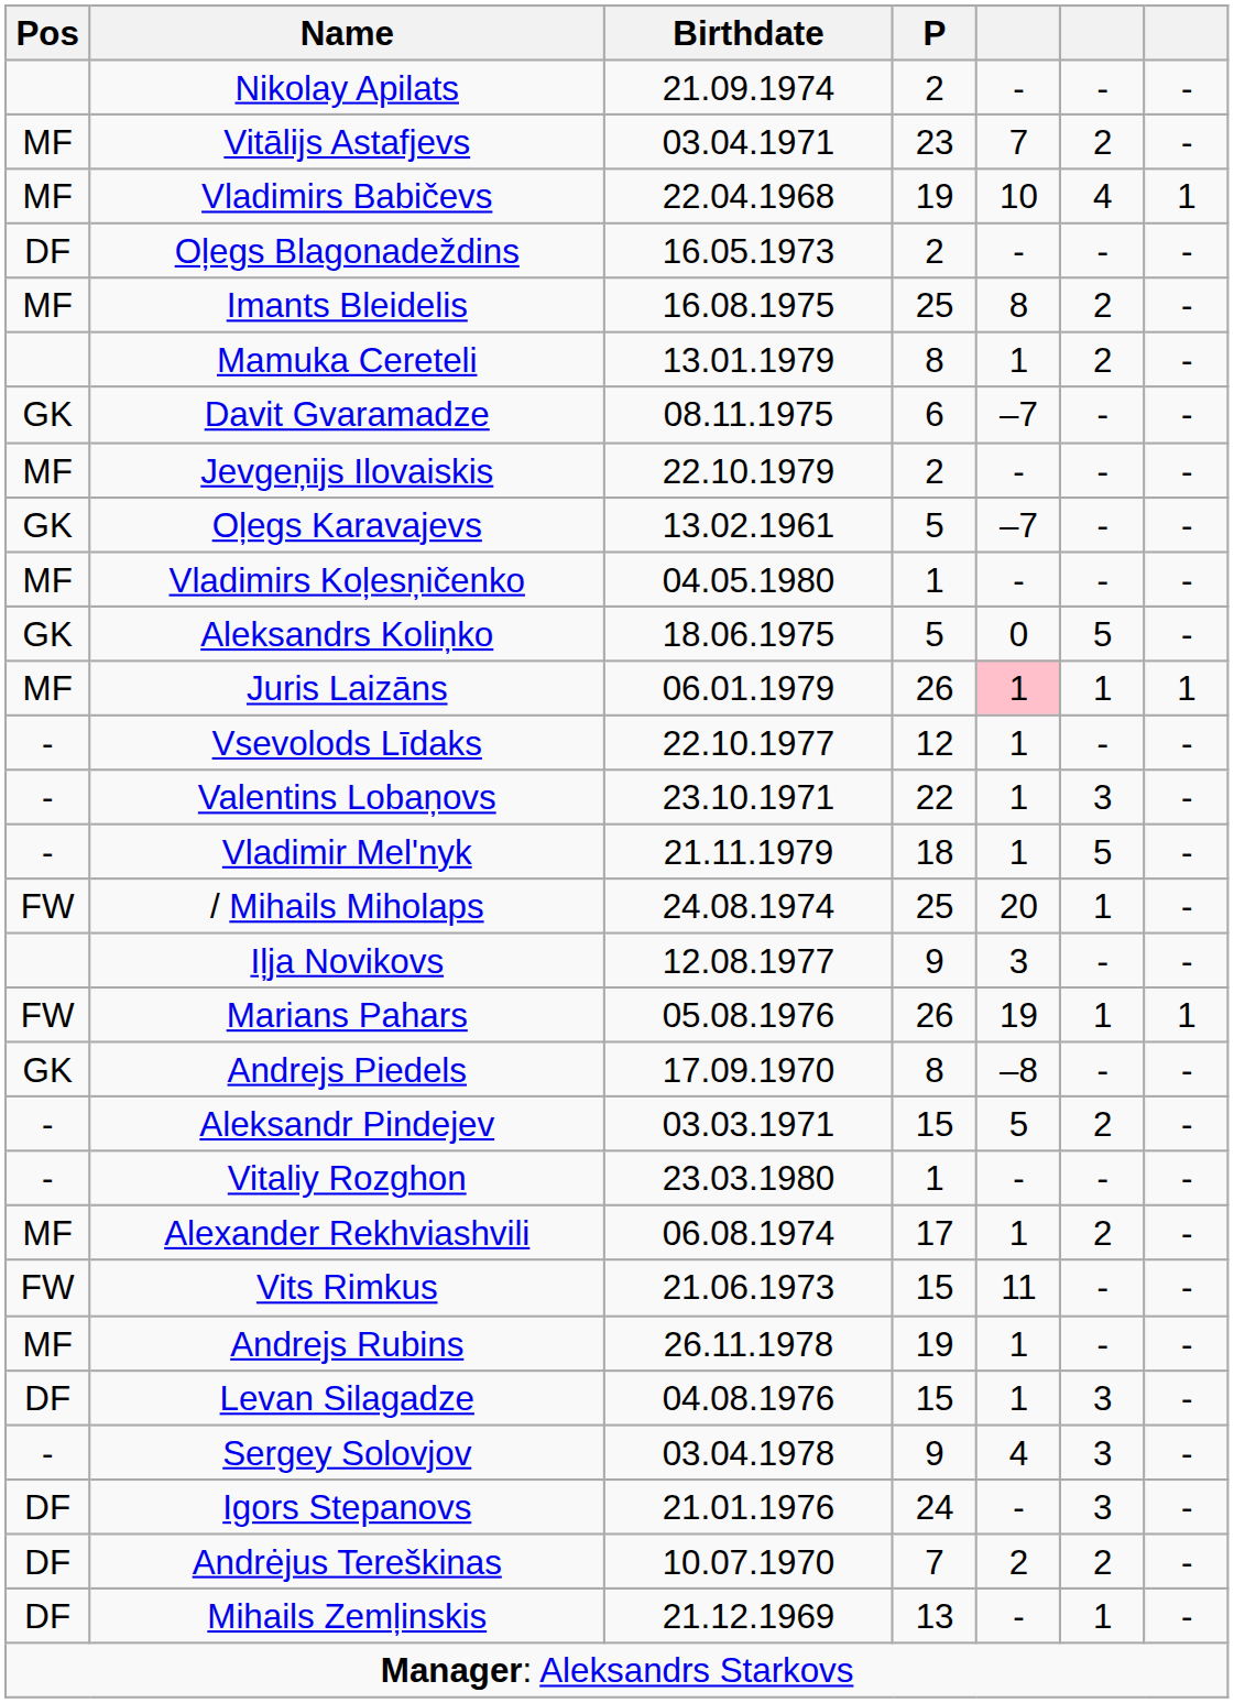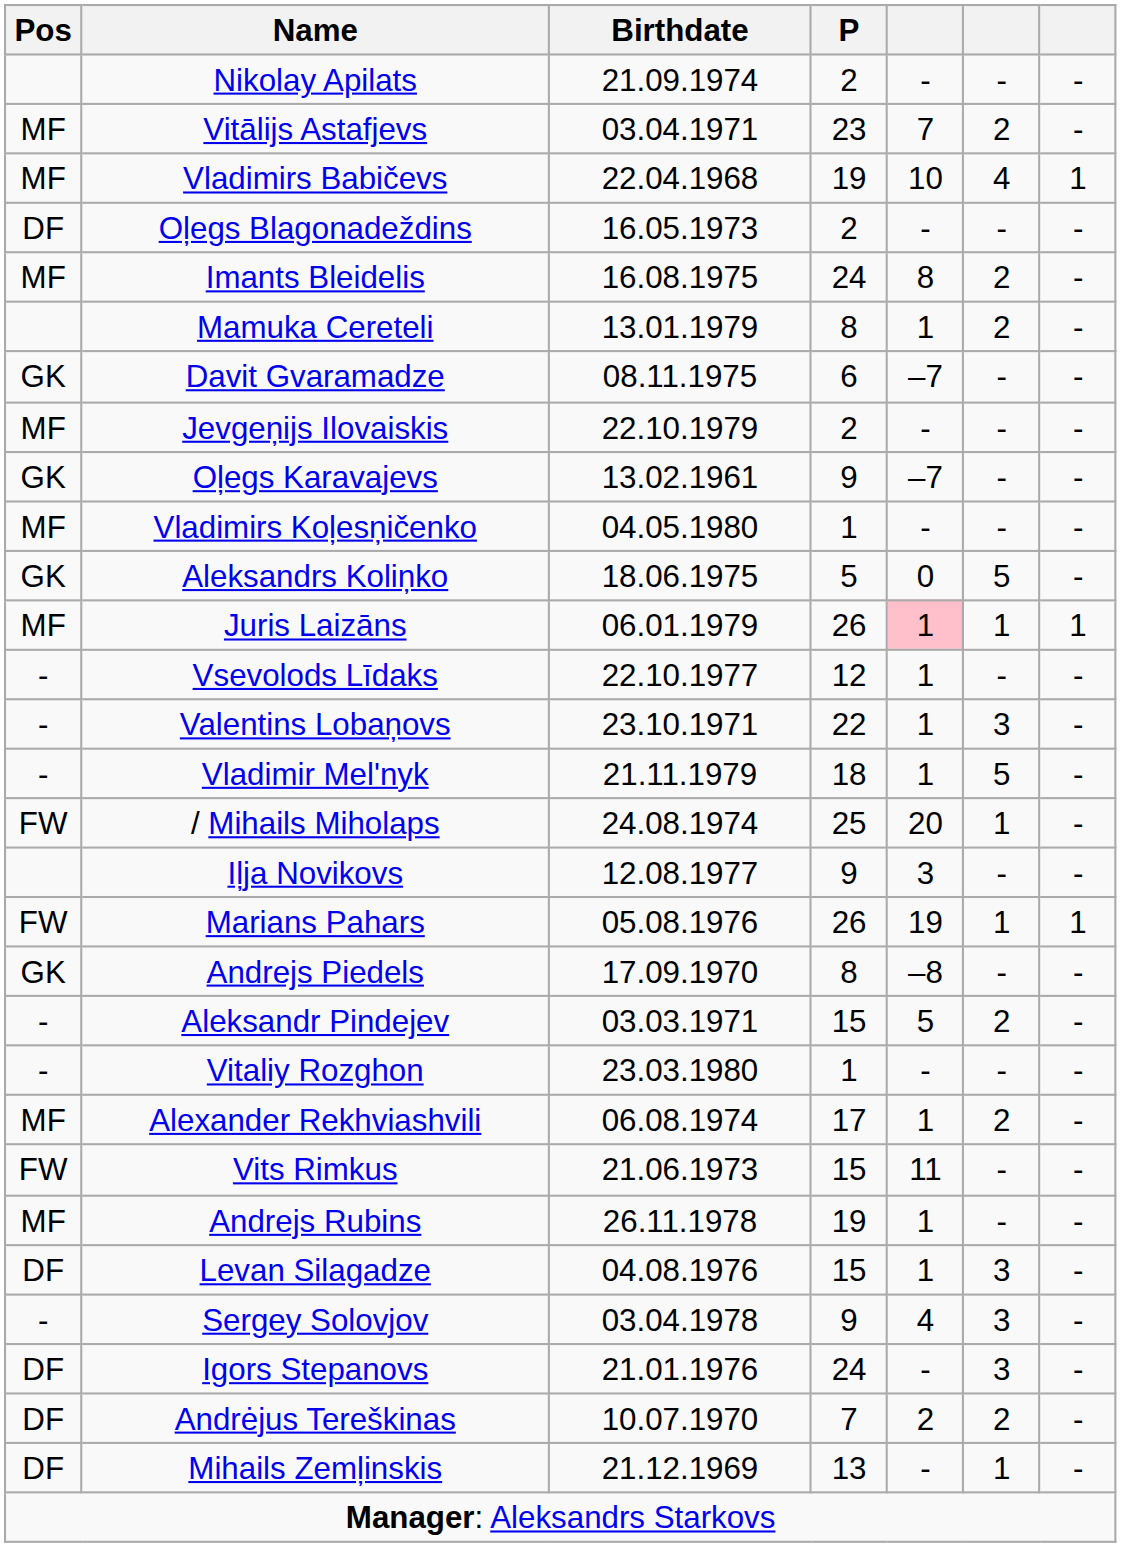 <table class="wikitable" style="font-size:95%; text-align:center;">
 <tr bgcolor="#efefef">
 <th width="30">Pos</th>
 <th width="220">Name</th>
 <th width="120">Birthdate</th>
 <th width="30">P</th>
 <th width="30"></th>
 <th width="30"></th>
 <th width="30"></th>
 </tr>
 <tr>
 <td></td>
 <td> <a href='#'>Nikolay Apilats</a></td>
 <td>21.09.1974</td>
 <td>2</td>
 <td>-</td>
 <td>-</td>
 <td>-</td>
 </tr>
 <tr>
 <td>MF</td>
 <td> <a href='#'>Vitālijs Astafjevs</a></td>
 <td>03.04.1971</td>
 <td>23</td>
 <td>7</td>
 <td>2</td>
 <td>-</td>
 </tr>
 <tr>
 <td>MF</td>
 <td> <a href='#'>Vladimirs Babičevs</a></td>
 <td>22.04.1968</td>
 <td>19</td>
 <td>10</td>
 <td>4</td>
 <td>1</td>
 </tr>
 <tr>
 <td>DF</td>
 <td> <a href='#'>Oļegs Blagonadeždins</a></td>
 <td>16.05.1973</td>
 <td>2</td>
 <td>-</td>
 <td>-</td>
 <td>-</td>
 </tr>
 <tr>
 <td>MF</td>
 <td> <a href='#'>Imants Bleidelis</a></td>
 <td>16.08.1975</td>
-<td>25</td>
+<td>24</td>
 <td>8</td>
 <td>2</td>
 <td>-</td>
 </tr>
 <tr>
 <td></td>
 <td> <a href='#'>Mamuka Cereteli</a></td>
 <td>13.01.1979</td>
 <td>8</td>
 <td>1</td>
 <td>2</td>
 <td>-</td>
 </tr>
 <tr>
 <td>GK</td>
 <td> <a href='#'>Davit Gvaramadze</a></td>
 <td>08.11.1975</td>
 <td>6</td>
 <td>–7</td>
 <td>-</td>
 <td>-</td>
 </tr>
 <tr>
 <td>MF</td>
 <td> <a href='#'>Jevgeņijs Ilovaiskis</a></td>
 <td>22.10.1979</td>
 <td>2</td>
 <td>-</td>
 <td>-</td>
 <td>-</td>
 </tr>
 <tr>
 <td>GK</td>
 <td> <a href='#'>Oļegs Karavajevs</a></td>
 <td>13.02.1961</td>
-<td>5</td>
+<td>9</td>
 <td>–7</td>
 <td>-</td>
 <td>-</td>
 </tr>
 <tr>
 <td>MF</td>
 <td> <a href='#'>Vladimirs Koļesņičenko</a></td>
 <td>04.05.1980</td>
 <td>1</td>
 <td>-</td>
 <td>-</td>
 <td>-</td>
 </tr>
 <tr>
 <td>GK</td>
 <td> <a href='#'>Aleksandrs Koliņko</a></td>
 <td>18.06.1975</td>
 <td>5</td>
 <td>0</td>
 <td>5</td>
 <td>-</td>
 </tr>
 <tr>
 <td>MF</td>
 <td> <a href='#'>Juris Laizāns</a></td>
 <td>06.01.1979</td>
 <td>26</td>
 <td style="background: pink;">1</td>
 <td>1</td>
 <td>1</td>
 </tr>
 <tr>
 <td>-</td>
 <td> <a href='#'>Vsevolods Līdaks</a></td>
 <td>22.10.1977</td>
 <td>12</td>
 <td>1</td>
 <td>-</td>
 <td>-</td>
 </tr>
 <tr>
 <td>-</td>
 <td> <a href='#'>Valentins Lobaņovs</a></td>
 <td>23.10.1971</td>
 <td>22</td>
 <td>1</td>
 <td>3</td>
 <td>-</td>
 </tr>
 <tr>
 <td>-</td>
 <td> <a href='#'>Vladimir Mel'nyk</a></td>
 <td>21.11.1979</td>
 <td>18</td>
 <td>1</td>
 <td>5</td>
 <td>-</td>
 </tr>
 <tr>
 <td>FW</td>
 <td>/ <a href='#'>Mihails Miholaps</a></td>
 <td>24.08.1974</td>
 <td>25</td>
 <td>20</td>
 <td>1</td>
 <td>-</td>
 </tr>
 <tr>
 <td></td>
 <td> <a href='#'>Iļja Novikovs</a></td>
 <td>12.08.1977</td>
 <td>9</td>
 <td>3</td>
 <td>-</td>
 <td>-</td>
 </tr>
 <tr>
 <td>FW</td>
 <td> <a href='#'>Marians Pahars</a></td>
 <td>05.08.1976</td>
 <td>26</td>
 <td>19</td>
 <td>1</td>
 <td>1</td>
 </tr>
 <tr>
 <td>GK</td>
 <td> <a href='#'>Andrejs Piedels</a></td>
 <td>17.09.1970</td>
 <td>8</td>
 <td>–8</td>
 <td>-</td>
 <td>-</td>
 </tr>
 <tr>
 <td>-</td>
 <td> <a href='#'>Aleksandr Pindejev</a></td>
 <td>03.03.1971</td>
 <td>15</td>
 <td>5</td>
 <td>2</td>
 <td>-</td>
 </tr>
 <tr>
 <td>-</td>
 <td> <a href='#'>Vitaliy Rozghon</a></td>
 <td>23.03.1980</td>
 <td>1</td>
 <td>-</td>
 <td>-</td>
 <td>-</td>
 </tr>
 <tr>
 <td>MF</td>
 <td> <a href='#'>Alexander Rekhviashvili</a></td>
 <td>06.08.1974</td>
 <td>17</td>
 <td>1</td>
 <td>2</td>
 <td>-</td>
 </tr>
 <tr>
 <td>FW</td>
 <td> <a href='#'>Vits Rimkus</a></td>
 <td>21.06.1973</td>
 <td>15</td>
 <td>11</td>
 <td>-</td>
 <td>-</td>
 </tr>
 <tr>
 <td>MF</td>
 <td> <a href='#'>Andrejs Rubins</a></td>
 <td>26.11.1978</td>
 <td>19</td>
 <td>1</td>
 <td>-</td>
 <td>-</td>
 </tr>
 <tr>
 <td>DF</td>
 <td> <a href='#'>Levan Silagadze</a></td>
 <td>04.08.1976</td>
 <td>15</td>
 <td>1</td>
 <td>3</td>
 <td>-</td>
 </tr>
 <tr>
 <td>-</td>
 <td> <a href='#'>Sergey Solovjov</a></td>
 <td>03.04.1978</td>
 <td>9</td>
 <td>4</td>
 <td>3</td>
 <td>-</td>
 </tr>
 <tr>
 <td>DF</td>
 <td> <a href='#'>Igors Stepanovs</a></td>
 <td>21.01.1976</td>
 <td>24</td>
 <td>-</td>
 <td>3</td>
 <td>-</td>
 </tr>
 <tr>
 <td>DF</td>
 <td> <a href='#'>Andrėjus Tereškinas</a></td>
 <td>10.07.1970</td>
 <td>7</td>
 <td>2</td>
 <td>2</td>
 <td>-</td>
 </tr>
 <tr>
 <td>DF</td>
 <td> <a href='#'>Mihails Zemļinskis</a></td>
 <td>21.12.1969</td>
 <td>13</td>
 <td>-</td>
 <td>1</td>
 <td>-</td>
 </tr>
 <tr>
 <td colspan=7 align=center><strong>Manager</strong>:  <a href='#'>Aleksandrs Starkovs</a></td>
 </tr>
 </table>
